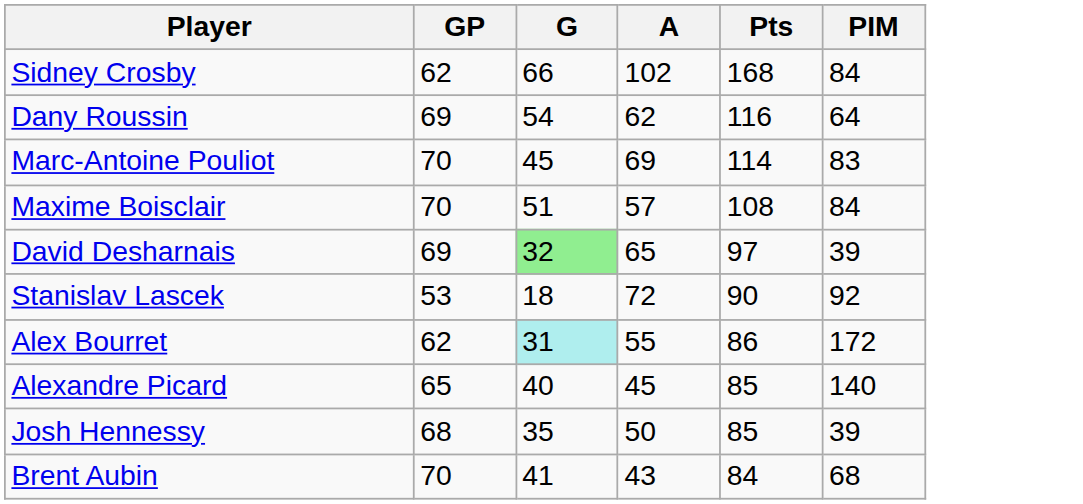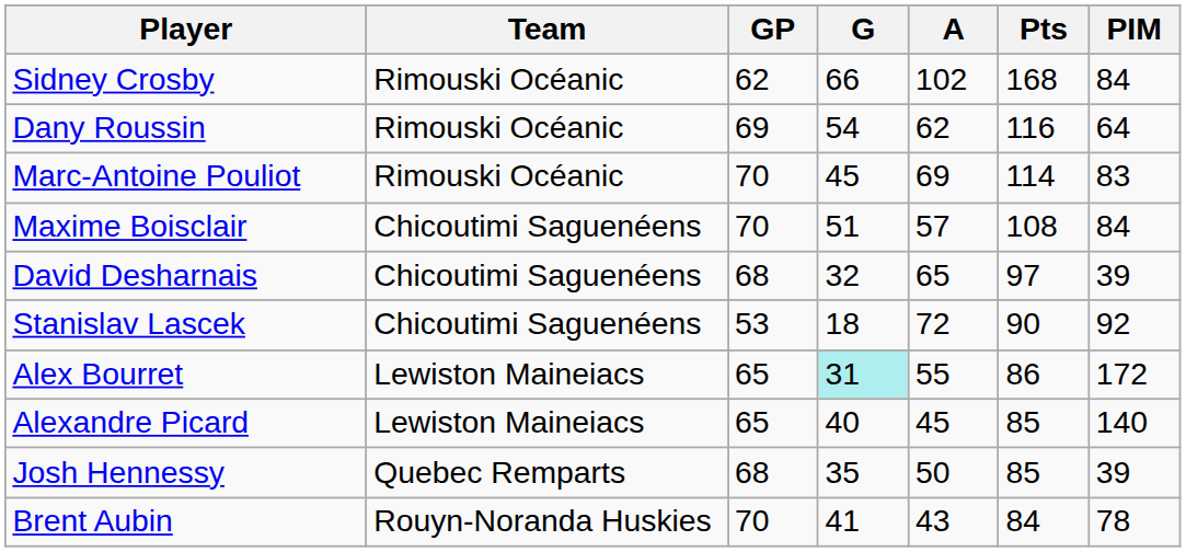 <table class="wikitable">
 <tr>
 <th bgcolor="#DDDDFF" width="30%">Player</th>
+<th bgcolor="#DDDDFF" width="30%">Team</th>
 <th bgcolor="#DDDDFF" width="7.5%">GP</th>
 <th bgcolor="#DDDDFF" width="7.5%">G</th>
 <th bgcolor="#DDDDFF" width="7.5%">A</th>
 <th bgcolor="#DDDDFF" width="7.5%">Pts</th>
 <th bgcolor="#DDDDFF" width="7.5%">PIM</th>
 </tr>
 <tr>
 <td><a href='#'>Sidney Crosby</a></td>
+<td>Rimouski Océanic</td>
 <td>62</td>
 <td>66</td>
 <td>102</td>
 <td>168</td>
 <td>84</td>
 </tr>
 <tr>
 <td><a href='#'>Dany Roussin</a></td>
+<td>Rimouski Océanic</td>
 <td>69</td>
 <td>54</td>
 <td>62</td>
 <td>116</td>
 <td>64</td>
 </tr>
 <tr>
 <td><a href='#'>Marc-Antoine Pouliot</a></td>
+<td>Rimouski Océanic</td>
 <td>70</td>
 <td>45</td>
 <td>69</td>
 <td>114</td>
 <td>83</td>
 </tr>
 <tr>
 <td><a href='#'>Maxime Boisclair</a></td>
+<td>Chicoutimi Saguenéens</td>
 <td>70</td>
 <td>51</td>
 <td>57</td>
 <td>108</td>
 <td>84</td>
 </tr>
 <tr>
 <td><a href='#'>David Desharnais</a></td>
-<td>69</td>
-<td style="background: lightgreen;">32</td>
+<td>Chicoutimi Saguenéens</td>
+<td>68</td>
+<td>32</td>
 <td>65</td>
 <td>97</td>
 <td>39</td>
 </tr>
 <tr>
 <td><a href='#'>Stanislav Lascek</a></td>
+<td>Chicoutimi Saguenéens</td>
 <td>53</td>
 <td>18</td>
 <td>72</td>
 <td>90</td>
 <td>92</td>
 </tr>
 <tr>
 <td><a href='#'>Alex Bourret</a></td>
-<td>62</td>
+<td>Lewiston Maineiacs</td>
+<td>65</td>
 <td style="background: paleturquoise;">31</td>
 <td>55</td>
 <td>86</td>
 <td>172</td>
 </tr>
 <tr>
 <td><a href='#'>Alexandre Picard</a></td>
+<td>Lewiston Maineiacs</td>
 <td>65</td>
 <td>40</td>
 <td>45</td>
 <td>85</td>
 <td>140</td>
 </tr>
 <tr>
 <td><a href='#'>Josh Hennessy</a></td>
+<td>Quebec Remparts</td>
 <td>68</td>
 <td>35</td>
 <td>50</td>
 <td>85</td>
 <td>39</td>
 </tr>
 <tr>
 <td><a href='#'>Brent Aubin</a></td>
+<td>Rouyn-Noranda Huskies</td>
 <td>70</td>
 <td>41</td>
 <td>43</td>
 <td>84</td>
-<td>68</td>
+<td>78</td>
 </tr>
 </table>
